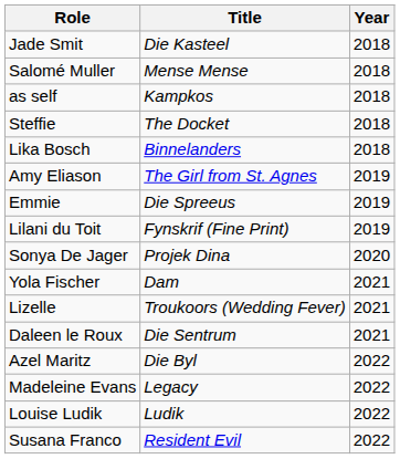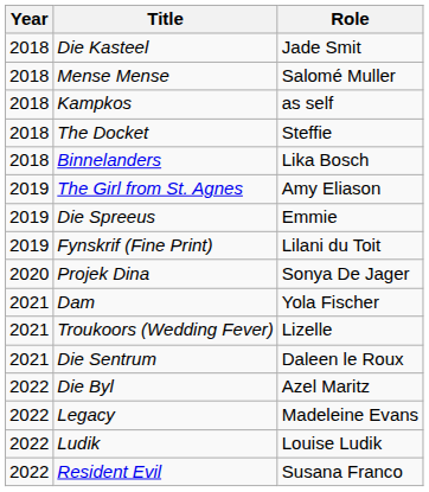 <table class="wikitable">
 <tr>
+<th>Year</th>
+<th>Title</th>
 <th>Role</th>
-<th>Title</th>
-<th>Year</th>
 </tr>
 <tr>
+<td>2018</td>
+<td><em>Die Kasteel</em></td>
 <td>Jade Smit</td>
-<td><em>Die Kasteel</em></td>
-<td>2018</td>
 </tr>
 <tr>
+<td>2018</td>
+<td><em>Mense Mense</em></td>
 <td>Salomé Muller</td>
-<td><em>Mense Mense</em></td>
-<td>2018</td>
 </tr>
 <tr>
+<td>2018</td>
+<td><em>Kampkos</em></td>
 <td>as self</td>
-<td><em>Kampkos</em></td>
-<td>2018</td>
 </tr>
 <tr>
+<td>2018</td>
+<td><em>The Docket</em></td>
 <td>Steffie</td>
-<td><em>The Docket</em></td>
-<td>2018</td>
 </tr>
 <tr>
+<td>2018</td>
+<td><em><a href='#'>Binnelanders</a></em></td>
 <td>Lika Bosch</td>
-<td><em><a href='#'>Binnelanders</a></em></td>
-<td>2018</td>
 </tr>
 <tr>
+<td>2019</td>
+<td><em><a href='#'>The Girl from St. Agnes</a></em></td>
 <td>Amy Eliason</td>
-<td><em><a href='#'>The Girl from St. Agnes</a></em></td>
-<td>2019</td>
 </tr>
 <tr>
+<td>2019</td>
+<td><em>Die Spreeus</em></td>
 <td>Emmie</td>
-<td><em>Die Spreeus</em></td>
-<td>2019</td>
 </tr>
 <tr>
+<td>2019</td>
+<td><em>Fynskrif (Fine Print)</em></td>
 <td>Lilani du Toit</td>
-<td><em>Fynskrif (Fine Print)</em></td>
-<td>2019</td>
 </tr>
 <tr>
+<td>2020</td>
+<td><em>Projek Dina</em></td>
 <td>Sonya De Jager</td>
-<td><em>Projek Dina</em></td>
-<td>2020</td>
 </tr>
 <tr>
+<td>2021</td>
+<td><em>Dam</em></td>
 <td>Yola Fischer</td>
-<td><em>Dam</em></td>
-<td>2021</td>
 </tr>
 <tr>
+<td>2021</td>
+<td><em>Troukoors (Wedding Fever)</em></td>
 <td>Lizelle</td>
-<td><em>Troukoors (Wedding Fever)</em></td>
-<td>2021</td>
 </tr>
 <tr>
+<td>2021</td>
+<td><em>Die Sentrum</em></td>
 <td>Daleen le Roux</td>
-<td><em>Die Sentrum</em></td>
-<td>2021</td>
 </tr>
 <tr>
+<td>2022</td>
+<td><em>Die Byl</em></td>
 <td>Azel Maritz</td>
-<td><em>Die Byl</em></td>
-<td>2022</td>
 </tr>
 <tr>
+<td>2022</td>
+<td><em>Legacy</em></td>
 <td>Madeleine Evans</td>
-<td><em>Legacy</em></td>
-<td>2022</td>
 </tr>
 <tr>
+<td>2022</td>
+<td><em>Ludik</em></td>
 <td>Louise Ludik</td>
-<td><em>Ludik</em></td>
-<td>2022</td>
 </tr>
 <tr>
+<td>2022</td>
+<td><em><a href='#'>Resident Evil</a></em></td>
 <td>Susana Franco</td>
-<td><em><a href='#'>Resident Evil</a></em></td>
-<td>2022</td>
 </tr>
 </table>
